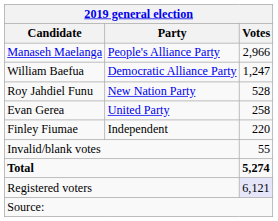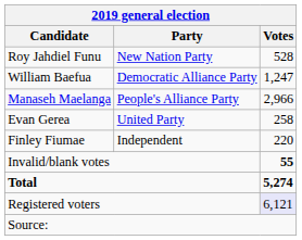 <table class="wikitable" style="text-align:left">
 <tr>
 <th colspan="3"><a href='#'>2019 general election</a></th>
 </tr>
 <tr>
 <th>Candidate</th>
 <th>Party</th>
 <th>Votes</th>
 </tr>
 <tr>
-<td><a href='#'>Manaseh Maelanga</a></td>
-<td><a href='#'>People's Alliance Party</a></td>
-<td align="right">2,966</td>
+<td>Roy Jahdiel Funu</td>
+<td><a href='#'>New Nation Party</a></td>
+<td align="right">528</td>
 </tr>
 <tr>
 <td>William Baefua</td>
 <td><a href='#'>Democratic Alliance Party</a></td>
 <td align="right">1,247</td>
 </tr>
 <tr>
-<td>Roy Jahdiel Funu</td>
-<td><a href='#'>New Nation Party</a></td>
-<td align="right">528</td>
+<td><a href='#'>Manaseh Maelanga</a></td>
+<td><a href='#'>People's Alliance Party</a></td>
+<td align="right">2,966</td>
 </tr>
 <tr>
 <td>Evan Gerea</td>
 <td><a href='#'>United Party</a></td>
 <td align="right">258</td>
 </tr>
 <tr>
 <td>Finley Fiumae</td>
 <td>Independent</td>
 <td align="right">220</td>
 </tr>
 <tr>
 <td colspan="2">Invalid/blank votes</td>
-<td align="right">55</td>
+<td align="right"><strong>55</strong></td>
 </tr>
 <tr>
 <td colspan="2"><strong>Total</strong></td>
 <td><strong>5,274</strong></td>
 </tr>
 <tr>
 <td colspan="2">Registered voters</td>
 <td style="background: lavender;">6,121</td>
 </tr>
 <tr>
 <td colspan="3">Source: </td>
 </tr>
 </table>
